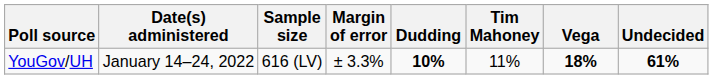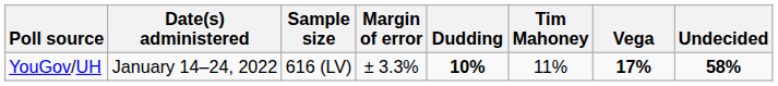 <table class="wikitable" style="font-size:90%;text-align:center;">
 <tr valign=bottom>
 <th>Poll source</th>
 <th>Date(s)<br>administered</th>
 <th>Sample<br>size</th>
 <th>Margin<br>of error</th>
 <th style="width:60px;"><br>Dudding</th>
 <th style="width:60px;">Tim<br>Mahoney</th>
 <th style="width:60px;"><br>Vega</th>
 <th>Undecided</th>
 </tr>
 <tr>
 <td style="text-align:left;"><a href='#'>YouGov</a>/<a href='#'>UH</a></td>
 <td>January 14–24, 2022</td>
 <td>616 (LV)</td>
 <td>± 3.3%</td>
 <td><strong>10%</strong></td>
 <td>11%</td>
-<td><strong>18%</strong></td>
-<td><strong>61%</strong></td>
+<td><strong>17%</strong></td>
+<td><strong>58%</strong></td>
 </tr>
 </table>
